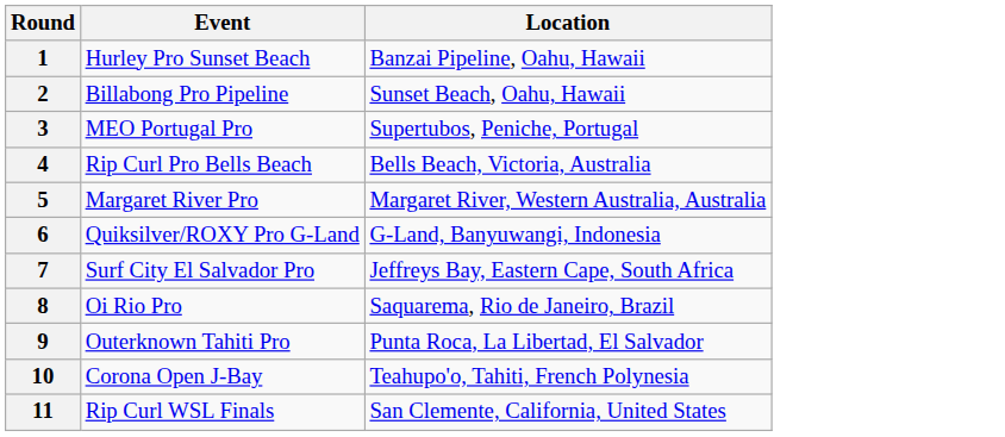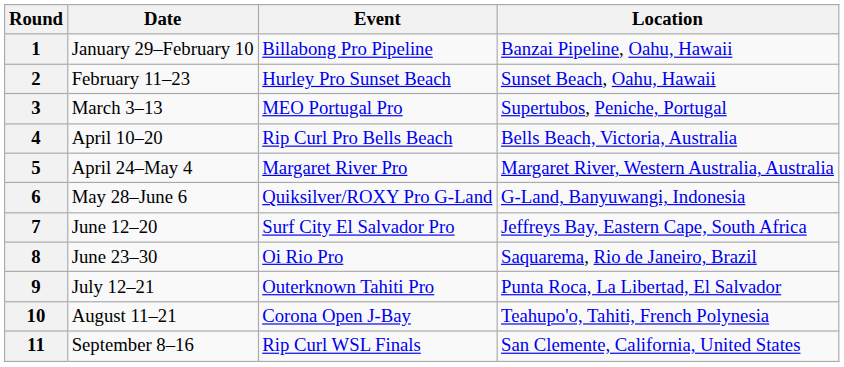 <table class="wikitable">
 <tr>
 <th>Round</th>
+<th>Date</th>
 <th>Event</th>
 <th>Location</th>
 </tr>
 <tr>
 <th>1</th>
-<td> <a href='#'>Hurley Pro Sunset Beach</a></td>
+<td>January 29–February 10</td>
+<td> <a href='#'>Billabong Pro Pipeline</a></td>
 <td><a href='#'>Banzai Pipeline</a>, <a href='#'>Oahu, Hawaii</a></td>
 </tr>
 <tr>
 <th>2</th>
-<td> <a href='#'>Billabong Pro Pipeline</a></td>
+<td>February 11–23</td>
+<td> <a href='#'>Hurley Pro Sunset Beach</a></td>
 <td><a href='#'>Sunset Beach</a>, <a href='#'>Oahu, Hawaii</a></td>
 </tr>
 <tr>
 <th>3</th>
+<td>March 3–13</td>
 <td> <a href='#'>MEO Portugal Pro</a></td>
 <td><a href='#'>Supertubos</a>, <a href='#'>Peniche, Portugal</a></td>
 </tr>
 <tr>
 <th>4</th>
+<td>April 10–20</td>
 <td> <a href='#'>Rip Curl Pro Bells Beach</a></td>
 <td><a href='#'>Bells Beach, Victoria, Australia</a></td>
 </tr>
 <tr>
 <th>5</th>
+<td>April 24–May 4</td>
 <td> <a href='#'>Margaret River Pro</a></td>
 <td><a href='#'>Margaret River, Western Australia, Australia</a></td>
 </tr>
 <tr>
 <th>6</th>
+<td>May 28–June 6</td>
 <td> <a href='#'>Quiksilver/ROXY Pro G-Land</a></td>
 <td><a href='#'>G-Land, Banyuwangi, Indonesia</a></td>
 </tr>
 <tr>
 <th>7</th>
+<td>June 12–20</td>
 <td> <a href='#'>Surf City El Salvador Pro</a></td>
 <td><a href='#'>Jeffreys Bay, Eastern Cape, South Africa</a></td>
 </tr>
 <tr>
 <th>8</th>
+<td>June 23–30</td>
 <td> <a href='#'>Oi Rio Pro</a></td>
 <td><a href='#'>Saquarema</a>, <a href='#'>Rio de Janeiro, Brazil</a></td>
 </tr>
 <tr>
 <th>9</th>
+<td>July 12–21</td>
 <td> <a href='#'>Outerknown Tahiti Pro</a></td>
 <td><a href='#'>Punta Roca, La Libertad, El Salvador</a></td>
 </tr>
 <tr>
 <th>10</th>
+<td>August 11–21</td>
 <td> <a href='#'>Corona Open J-Bay</a></td>
 <td><a href='#'>Teahupo'o, Tahiti, French Polynesia</a></td>
 </tr>
 <tr>
 <th>11</th>
+<td>September 8–16</td>
 <td> <a href='#'>Rip Curl WSL Finals</a></td>
 <td><a href='#'>San Clemente, California, United States</a></td>
 </tr>
 </table>
